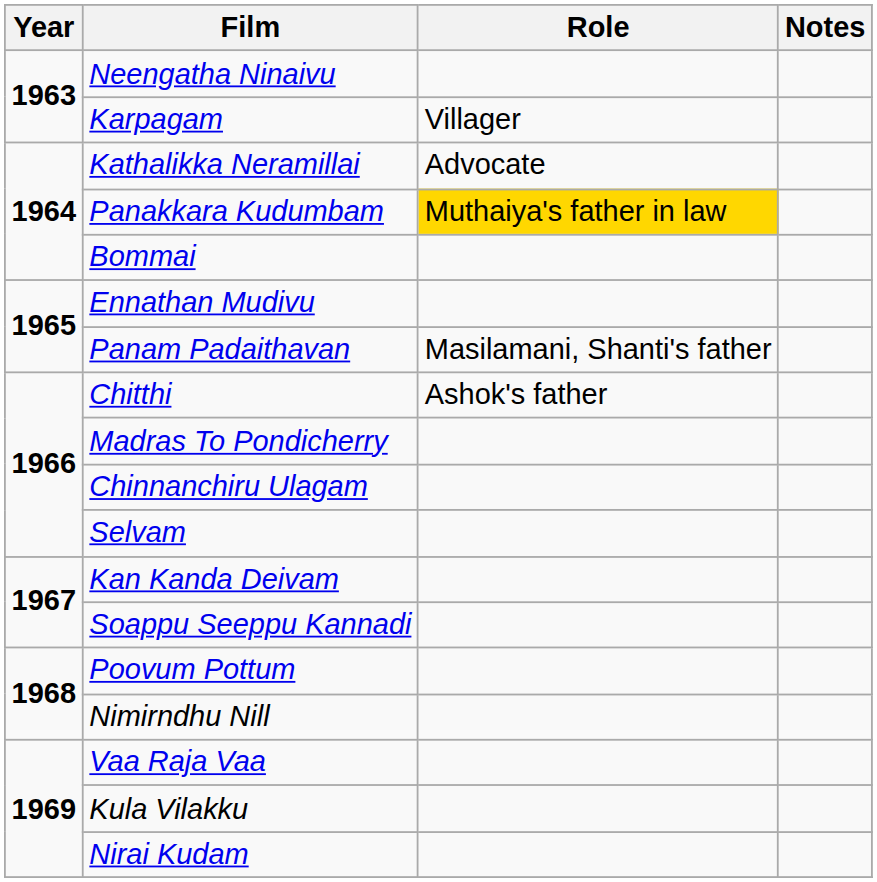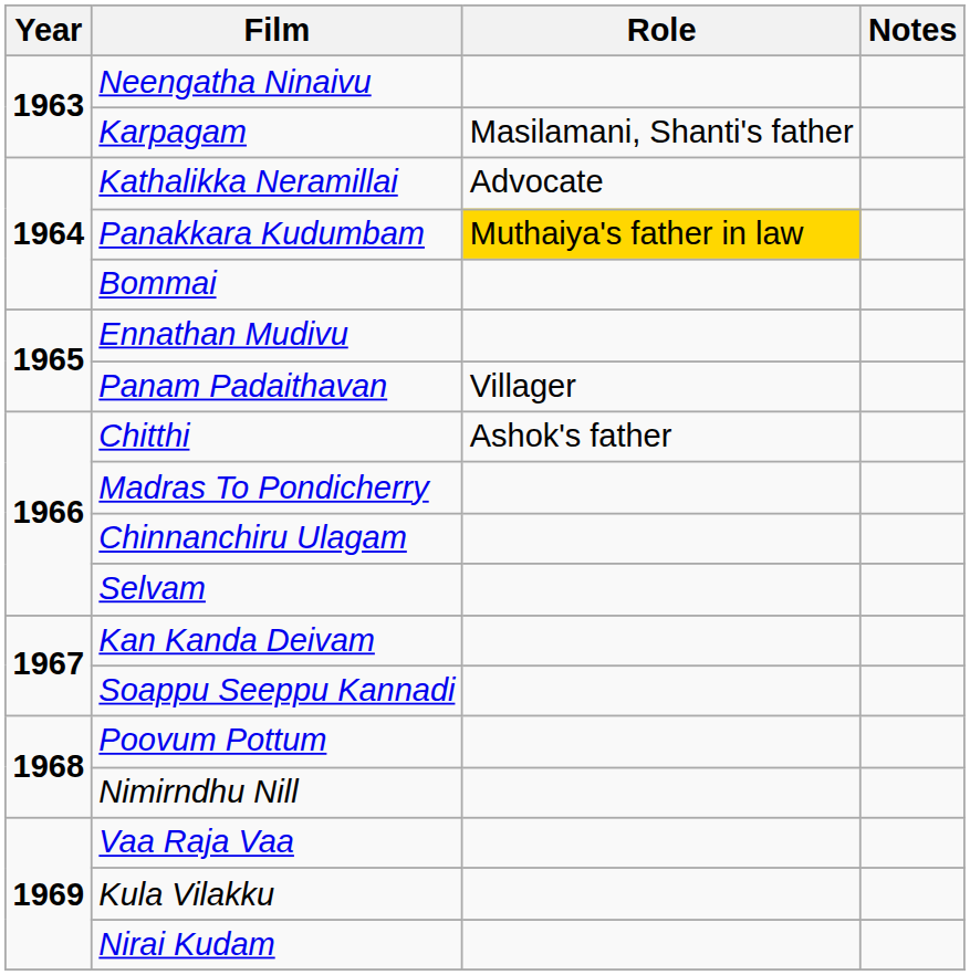 <table class="wikitable">
 <tr>
 <th>Year</th>
 <th>Film</th>
 <th>Role</th>
 <th>Notes</th>
 </tr>
 <tr>
 <td rowspan="2"><strong>1963</strong></td>
 <td><a href='#'><em>Neengatha Ninaivu</em></a></td>
 <td></td>
 <td></td>
 </tr>
 <tr>
 <td><em><a href='#'>Karpagam</a></em></td>
-<td>Villager</td>
+<td>Masilamani, Shanti's father</td>
 <td></td>
 </tr>
 <tr>
 <td rowspan="3"><strong>1964</strong></td>
 <td><a href='#'><em>Kathalikka Neramillai</em></a></td>
 <td>Advocate</td>
 <td></td>
 </tr>
 <tr>
 <td><em><a href='#'>Panakkara Kudumbam</a></em></td>
 <td style="background: gold;">Muthaiya's father in law</td>
 <td></td>
 </tr>
 <tr>
 <td><a href='#'><em>Bommai</em></a></td>
 <td></td>
 <td></td>
 </tr>
 <tr>
 <td rowspan="2"><strong>1965</strong></td>
 <td><em><a href='#'>Ennathan Mudivu</a></em></td>
 <td></td>
 <td></td>
 </tr>
 <tr>
 <td><em><a href='#'>Panam Padaithavan</a></em></td>
-<td>Masilamani, Shanti's father</td>
+<td>Villager</td>
 <td></td>
 </tr>
 <tr>
 <td rowspan="4"><strong>1966</strong></td>
 <td><em><a href='#'>Chitthi</a></em></td>
 <td>Ashok's father</td>
 <td></td>
 </tr>
 <tr>
 <td><a href='#'><em>Madras To Pondicherry</em></a></td>
 <td></td>
 <td></td>
 </tr>
 <tr>
 <td><em><a href='#'>Chinnanchiru Ulagam</a></em></td>
 <td></td>
 <td></td>
 </tr>
 <tr>
 <td><a href='#'><em>Selvam</em></a></td>
 <td></td>
 <td></td>
 </tr>
 <tr>
 <td rowspan="2"><strong>1967</strong></td>
 <td><em><a href='#'>Kan Kanda Deivam</a></em></td>
 <td></td>
 <td></td>
 </tr>
 <tr>
 <td><em><a href='#'>Soappu Seeppu Kannadi</a></em></td>
 <td></td>
 <td></td>
 </tr>
 <tr>
 <td rowspan="2"><strong>1968</strong></td>
 <td><em><a href='#'>Poovum Pottum</a></em></td>
 <td></td>
 <td></td>
 </tr>
 <tr>
 <td><em>Nimirndhu Nill</em></td>
 <td></td>
 <td></td>
 </tr>
 <tr>
 <td rowspan="3"><strong>1969</strong></td>
 <td><em><a href='#'>Vaa Raja Vaa</a></em></td>
 <td></td>
 <td></td>
 </tr>
 <tr>
 <td><em>Kula Vilakku</em></td>
 <td></td>
 <td></td>
 </tr>
 <tr>
 <td><em><a href='#'>Nirai Kudam</a></em></td>
 <td></td>
 <td></td>
 </tr>
 <tr>
 </tr>
 </table>
